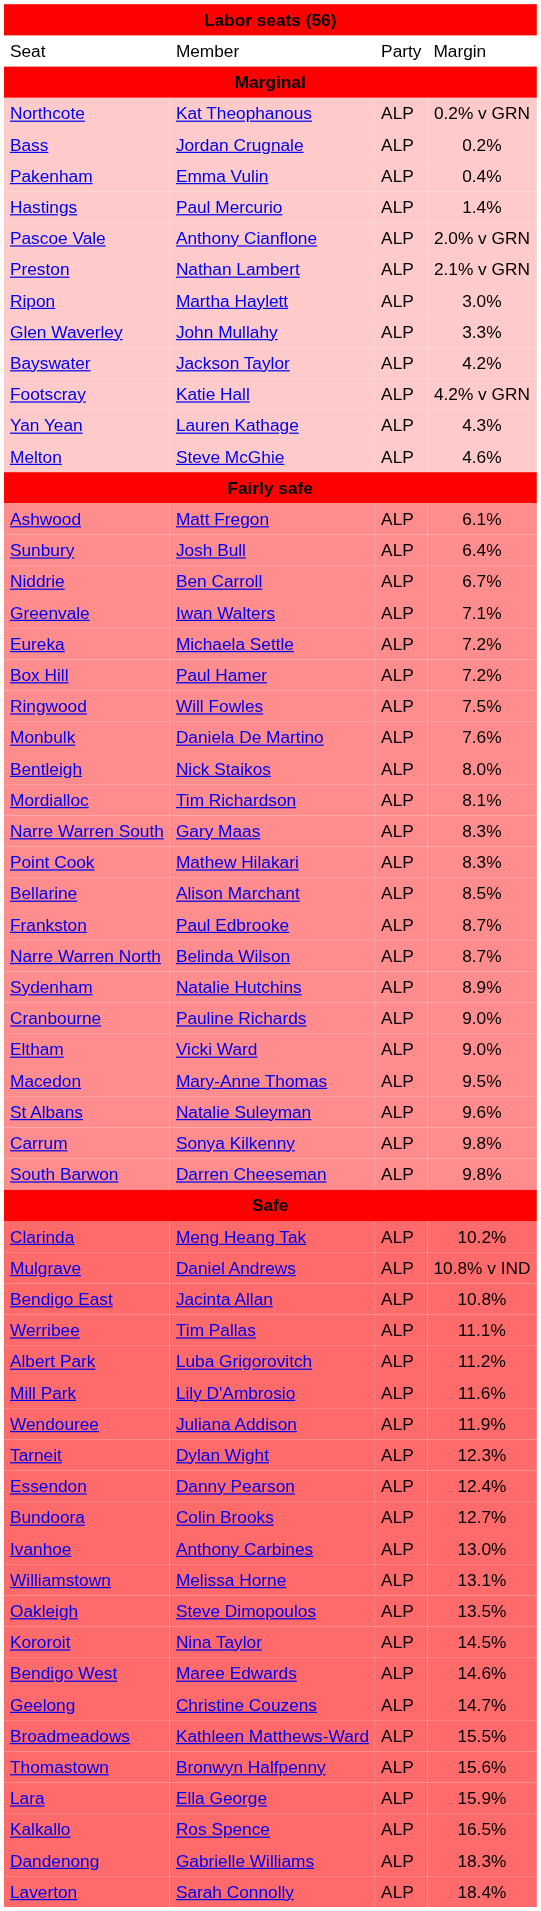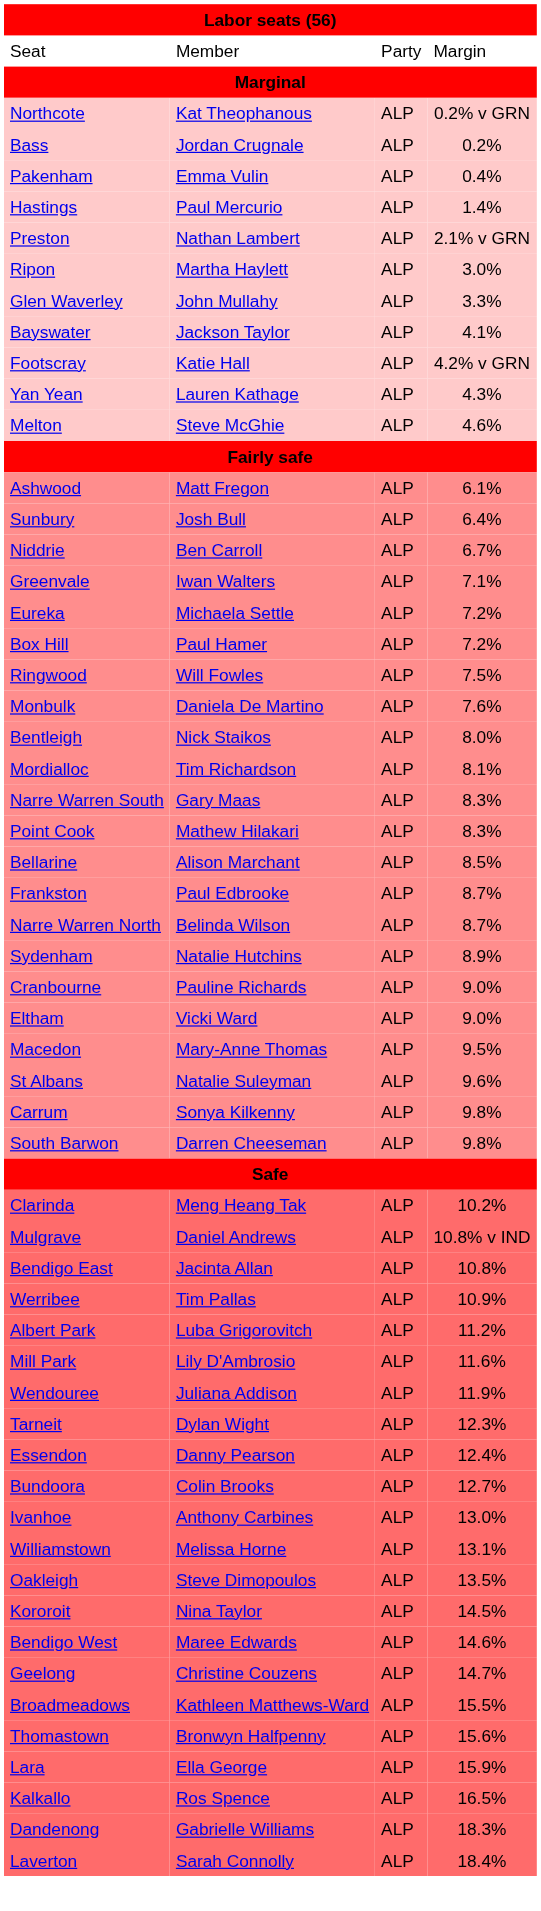 <table class="wiktable "toccolours" cellpadding="5" cellspacing="0" style="float:left; margin-right:.5em; margin-top:.4em; font-size:90%">
 <tr>
 <td colspan="4" style="text-align:center; background:red;"><span><strong>Labor seats (56)</strong></span></td>
 </tr>
 <tr>
 <td>Seat</td>
 <td>Member</td>
 <td>Party</td>
 <td>Margin</td>
 </tr>
 <tr>
 <td colspan="4" style="text-align:center; background:red;"><span><strong>Marginal</strong></span></td>
 </tr>
 <tr>
 <td style="text-align:left; background:#FFCACA;"><a href='#'>Northcote</a></td>
 <td style="text-align:left; background:#FFCACA;"><a href='#'>Kat Theophanous</a></td>
 <td style="text-align:left; background:#FFCACA;">ALP</td>
 <td style="text-align:center; background:#FFCACA;">0.2% v GRN</td>
 </tr>
 <tr>
 <td style="text-align:left; background:#FFCACA;"><a href='#'>Bass</a></td>
 <td style="text-align:left; background:#FFCACA;"><a href='#'>Jordan Crugnale</a></td>
 <td style="text-align:left; background:#FFCACA;">ALP</td>
 <td style="text-align:center; background:#FFCACA;">0.2%</td>
 </tr>
 <tr>
 <td style="text-align:left; background:#FFCACA;"><a href='#'>Pakenham</a></td>
 <td style="text-align:left; background:#FFCACA;"><a href='#'>Emma Vulin</a></td>
 <td style="text-align:left; background:#FFCACA;">ALP</td>
 <td style="text-align:center; background:#FFCACA;">0.4%</td>
 </tr>
 <tr>
 <td style="text-align:left; background:#FFCACA;"><a href='#'>Hastings</a></td>
 <td style="text-align:left; background:#FFCACA;"><a href='#'>Paul Mercurio</a></td>
 <td style="text-align:left; background:#FFCACA;">ALP</td>
 <td style="text-align:center; background:#FFCACA;">1.4%</td>
 </tr>
 <tr>
-<td style="text-align:left; background:#FFCACA;"><a href='#'>Pascoe Vale</a></td>
-<td style="text-align:left; background:#FFCACA;"><a href='#'>Anthony Cianflone</a></td>
-<td style="text-align:left; background:#FFCACA;">ALP</td>
-<td style="text-align:center; background:#FFCACA;">2.0% v GRN</td>
-</tr>
-<tr>
 <td style="text-align:left; background:#FFCACA;"><a href='#'>Preston</a></td>
 <td style="text-align:left; background:#FFCACA;"><a href='#'>Nathan Lambert</a></td>
 <td style="text-align:left; background:#FFCACA;">ALP</td>
 <td style="text-align:center; background:#FFCACA;">2.1% v GRN</td>
 </tr>
 <tr>
 <td style="text-align:left; background:#FFCACA;"><a href='#'>Ripon</a></td>
 <td style="text-align:left; background:#FFCACA;"><a href='#'>Martha Haylett</a></td>
 <td style="text-align:left; background:#FFCACA;">ALP</td>
 <td style="text-align:center; background:#FFCACA;">3.0%</td>
 </tr>
 <tr>
 <td style="text-align:left; background:#FFCACA;"><a href='#'>Glen Waverley</a></td>
 <td style="text-align:left; background:#FFCACA;"><a href='#'>John Mullahy</a></td>
 <td style="text-align:left; background:#FFCACA;">ALP</td>
 <td style="text-align:center; background:#FFCACA;">3.3%</td>
 </tr>
 <tr>
 <td style="text-align:left; background:#FFCACA;"><a href='#'>Bayswater</a></td>
 <td style="text-align:left; background:#FFCACA;"><a href='#'>Jackson Taylor</a></td>
 <td style="text-align:left; background:#FFCACA;">ALP</td>
-<td style="text-align:center; background:#FFCACA;">4.2%</td>
+<td style="text-align:center; background:#FFCACA;">4.1%</td>
 </tr>
 <tr>
 <td style="text-align:left; background:#FFCACA;"><a href='#'>Footscray</a></td>
 <td style="text-align:left; background:#FFCACA;"><a href='#'>Katie Hall</a></td>
 <td style="text-align:left; background:#FFCACA;">ALP</td>
 <td style="text-align:center; background:#FFCACA;">4.2% v GRN</td>
 </tr>
 <tr>
 <td style="text-align:left; background:#FFCACA;"><a href='#'>Yan Yean</a></td>
 <td style="text-align:left; background:#FFCACA;"><a href='#'>Lauren Kathage</a></td>
 <td style="text-align:left; background:#FFCACA;">ALP</td>
 <td style="text-align:center; background:#FFCACA;">4.3%</td>
 </tr>
 <tr>
 <td style="text-align:left; background:#FFCACA;"><a href='#'>Melton</a></td>
 <td style="text-align:left; background:#FFCACA;"><a href='#'>Steve McGhie</a></td>
 <td style="text-align:left; background:#FFCACA;">ALP</td>
 <td style="text-align:center; background:#FFCACA;">4.6%</td>
 </tr>
 <tr>
 <td colspan="4" style="text-align:center; background:red;"><span><strong>Fairly safe</strong></span></td>
 </tr>
 <tr>
 <td style="text-align:left; background:#FF8D8D;"><a href='#'>Ashwood</a></td>
 <td style="text-align:left; background:#FF8D8D;"><a href='#'>Matt Fregon</a></td>
 <td style="text-align:left; background:#FF8D8D;">ALP</td>
 <td style="text-align:center; background:#FF8D8D;">6.1%</td>
 </tr>
 <tr>
 <td style="text-align:left; background:#FF8D8D;"><a href='#'>Sunbury</a></td>
 <td style="text-align:left; background:#FF8D8D;"><a href='#'>Josh Bull</a></td>
 <td style="text-align:left; background:#FF8D8D;">ALP</td>
 <td style="text-align:center; background:#FF8D8D;">6.4%</td>
 </tr>
 <tr>
 <td style="text-align:left; background:#FF8D8D;"><a href='#'>Niddrie</a></td>
 <td style="text-align:left; background:#FF8D8D;"><a href='#'>Ben Carroll</a></td>
 <td style="text-align:left; background:#FF8D8D;">ALP</td>
 <td style="text-align:center; background:#FF8D8D;">6.7%</td>
 </tr>
 <tr>
 <td style="text-align:left; background:#FF8D8D;"><a href='#'>Greenvale</a></td>
 <td style="text-align:left; background:#FF8D8D;"><a href='#'>Iwan Walters</a></td>
 <td style="text-align:left; background:#FF8D8D;">ALP</td>
 <td style="text-align:center; background:#FF8D8D;">7.1%</td>
 </tr>
 <tr>
 <td style="text-align:left; background:#FF8D8D;"><a href='#'>Eureka</a></td>
 <td style="text-align:left; background:#FF8D8D;"><a href='#'>Michaela Settle</a></td>
 <td style="text-align:left; background:#FF8D8D;">ALP</td>
 <td style="text-align:center; background:#FF8D8D;">7.2%</td>
 </tr>
 <tr>
 <td style="text-align:left; background:#FF8D8D;"><a href='#'>Box Hill</a></td>
 <td style="text-align:left; background:#FF8D8D;"><a href='#'>Paul Hamer</a></td>
 <td style="text-align:left; background:#FF8D8D;">ALP</td>
 <td style="text-align:center; background:#FF8D8D;">7.2%</td>
 </tr>
 <tr>
 <td style="text-align:left; background:#FF8D8D;"><a href='#'>Ringwood</a></td>
 <td style="text-align:left; background:#FF8D8D;"><a href='#'>Will Fowles</a></td>
 <td style="text-align:left; background:#FF8D8D;">ALP</td>
 <td style="text-align:center; background:#FF8D8D;">7.5%</td>
 </tr>
 <tr>
 <td style="text-align:left; background:#FF8D8D;"><a href='#'>Monbulk</a></td>
 <td style="text-align:left; background:#FF8D8D;"><a href='#'>Daniela De Martino</a></td>
 <td style="text-align:left; background:#FF8D8D;">ALP</td>
 <td style="text-align:center; background:#FF8D8D;">7.6%</td>
 </tr>
 <tr>
 <td style="text-align:left; background:#FF8D8D;"><a href='#'>Bentleigh</a></td>
 <td style="text-align:left; background:#FF8D8D;"><a href='#'>Nick Staikos</a></td>
 <td style="text-align:left; background:#FF8D8D;">ALP</td>
 <td style="text-align:center; background:#FF8D8D;">8.0%</td>
 </tr>
 <tr>
 <td style="text-align:left; background:#FF8D8D;"><a href='#'>Mordialloc</a></td>
 <td style="text-align:left; background:#FF8D8D;"><a href='#'>Tim Richardson</a></td>
 <td style="text-align:left; background:#FF8D8D;">ALP</td>
 <td style="text-align:center; background:#FF8D8D;">8.1%</td>
 </tr>
 <tr>
 <td style="text-align:left; background:#FF8D8D;"><a href='#'>Narre Warren South</a></td>
 <td style="text-align:left; background:#FF8D8D;"><a href='#'>Gary Maas</a></td>
 <td style="text-align:left; background:#FF8D8D;">ALP</td>
 <td style="text-align:center; background:#FF8D8D;">8.3%</td>
 </tr>
 <tr>
 <td style="text-align:left; background:#FF8D8D;"><a href='#'>Point Cook</a></td>
 <td style="text-align:left; background:#FF8D8D;"><a href='#'>Mathew Hilakari</a></td>
 <td style="text-align:left; background:#FF8D8D;">ALP</td>
 <td style="text-align:center; background:#FF8D8D;">8.3%</td>
 </tr>
 <tr>
 <td style="text-align:left; background:#FF8D8D;"><a href='#'>Bellarine</a></td>
 <td style="text-align:left; background:#FF8D8D;"><a href='#'>Alison Marchant</a></td>
 <td style="text-align:left; background:#FF8D8D;">ALP</td>
 <td style="text-align:center; background:#FF8D8D;">8.5%</td>
 </tr>
 <tr>
 <td style="text-align:left; background:#FF8D8D;"><a href='#'>Frankston</a></td>
 <td style="text-align:left; background:#FF8D8D;"><a href='#'>Paul Edbrooke</a></td>
 <td style="text-align:left; background:#FF8D8D;">ALP</td>
 <td style="text-align:center; background:#FF8D8D;">8.7%</td>
 </tr>
 <tr>
 <td style="text-align:left; background:#FF8D8D;"><a href='#'>Narre Warren North</a></td>
 <td style="text-align:left; background:#FF8D8D;"><a href='#'>Belinda Wilson</a></td>
 <td style="text-align:left; background:#FF8D8D;">ALP</td>
 <td style="text-align:center; background:#FF8D8D;">8.7%</td>
 </tr>
 <tr>
 <td style="text-align:left; background:#FF8D8D;"><a href='#'>Sydenham</a></td>
 <td style="text-align:left; background:#FF8D8D;"><a href='#'>Natalie Hutchins</a></td>
 <td style="text-align:left; background:#FF8D8D;">ALP</td>
 <td style="text-align:center; background:#FF8D8D;">8.9%</td>
 </tr>
 <tr>
 <td style="text-align:left; background:#FF8D8D;"><a href='#'>Cranbourne</a></td>
 <td style="text-align:left; background:#FF8D8D;"><a href='#'>Pauline Richards</a></td>
 <td style="text-align:left; background:#FF8D8D;">ALP</td>
 <td style="text-align:center; background:#FF8D8D;">9.0%</td>
 </tr>
 <tr>
 <td style="text-align:left; background:#FF8D8D;"><a href='#'>Eltham</a></td>
 <td style="text-align:left; background:#FF8D8D;"><a href='#'>Vicki Ward</a></td>
 <td style="text-align:left; background:#FF8D8D;">ALP</td>
 <td style="text-align:center; background:#FF8D8D;">9.0%</td>
 </tr>
 <tr>
 <td style="text-align:left; background:#FF8D8D;"><a href='#'>Macedon</a></td>
 <td style="text-align:left; background:#FF8D8D;"><a href='#'>Mary-Anne Thomas</a></td>
 <td style="text-align:left; background:#FF8D8D;">ALP</td>
 <td style="text-align:center; background:#FF8D8D;">9.5%</td>
 </tr>
 <tr>
 <td style="text-align:left; background:#FF8D8D;"><a href='#'>St Albans</a></td>
 <td style="text-align:left; background:#FF8D8D;"><a href='#'>Natalie Suleyman</a></td>
 <td style="text-align:left; background:#FF8D8D;">ALP</td>
 <td style="text-align:center; background:#FF8D8D;">9.6%</td>
 </tr>
 <tr>
 <td style="text-align:left; background:#FF8D8D;"><a href='#'>Carrum</a></td>
 <td style="text-align:left; background:#FF8D8D;"><a href='#'>Sonya Kilkenny</a></td>
 <td style="text-align:left; background:#FF8D8D;">ALP</td>
 <td style="text-align:center; background:#FF8D8D;">9.8%</td>
 </tr>
 <tr>
 <td style="text-align:left; background:#FF8D8D;"><a href='#'>South Barwon</a></td>
 <td style="text-align:left; background:#FF8D8D;"><a href='#'>Darren Cheeseman</a></td>
 <td style="text-align:left; background:#FF8D8D;">ALP</td>
 <td style="text-align:center; background:#FF8D8D;">9.8%</td>
 </tr>
 <tr>
 <td colspan="4" style="text-align:center; background:red;"><span><strong>Safe</strong></span></td>
 </tr>
 <tr>
 <td style="text-align:left; background:#FF6B6B;"><a href='#'>Clarinda</a></td>
 <td style="text-align:left; background:#FF6B6B;"><a href='#'>Meng Heang Tak</a></td>
 <td style="text-align:left; background:#FF6B6B;">ALP</td>
 <td style="text-align:center; background:#FF6B6B;">10.2%</td>
 </tr>
 <tr>
 <td style="text-align:left; background:#FF6B6B;"><a href='#'>Mulgrave</a></td>
 <td style="text-align:left; background:#FF6B6B;"><a href='#'>Daniel Andrews</a></td>
 <td style="text-align:left; background:#FF6B6B;">ALP</td>
 <td style="text-align:center; background:#FF6B6B;">10.8% v IND</td>
 </tr>
 <tr>
 <td style="text-align:left; background:#FF6B6B;"><a href='#'>Bendigo East</a></td>
 <td style="text-align:left; background:#FF6B6B;"><a href='#'>Jacinta Allan</a></td>
 <td style="text-align:left; background:#FF6B6B;">ALP</td>
 <td style="text-align:center; background:#FF6B6B;">10.8%</td>
 </tr>
 <tr>
 <td style="text-align:left; background:#FF6B6B;"><a href='#'>Werribee</a></td>
 <td style="text-align:left; background:#FF6B6B;"><a href='#'>Tim Pallas</a></td>
 <td style="text-align:left; background:#FF6B6B;">ALP</td>
-<td style="text-align:center; background:#FF6B6B;">11.1%</td>
+<td style="text-align:center; background:#FF6B6B;">10.9%</td>
 </tr>
 <tr>
 <td style="text-align:left; background:#FF6B6B;"><a href='#'>Albert Park</a></td>
 <td style="text-align:left; background:#FF6B6B;"><a href='#'>Luba Grigorovitch</a></td>
 <td style="text-align:left; background:#FF6B6B;">ALP</td>
 <td style="text-align:center; background:#FF6B6B;">11.2%</td>
 </tr>
 <tr>
 <td style="text-align:left; background:#FF6B6B;"><a href='#'>Mill Park</a></td>
 <td style="text-align:left; background:#FF6B6B;"><a href='#'>Lily D'Ambrosio</a></td>
 <td style="text-align:left; background:#FF6B6B;">ALP</td>
 <td style="text-align:center; background:#FF6B6B;">11.6%</td>
 </tr>
 <tr>
 <td style="text-align:left; background:#FF6B6B;"><a href='#'>Wendouree</a></td>
 <td style="text-align:left; background:#FF6B6B;"><a href='#'>Juliana Addison</a></td>
 <td style="text-align:left; background:#FF6B6B;">ALP</td>
 <td style="text-align:center; background:#FF6B6B;">11.9%</td>
 </tr>
 <tr>
 <td style="text-align:left; background:#FF6B6B;"><a href='#'>Tarneit</a></td>
 <td style="text-align:left; background:#FF6B6B;"><a href='#'>Dylan Wight</a></td>
 <td style="text-align:left; background:#FF6B6B;">ALP</td>
 <td style="text-align:center; background:#FF6B6B;">12.3%</td>
 </tr>
 <tr>
 <td style="text-align:left; background:#FF6B6B;"><a href='#'>Essendon</a></td>
 <td style="text-align:left; background:#FF6B6B;"><a href='#'>Danny Pearson</a></td>
 <td style="text-align:left; background:#FF6B6B;">ALP</td>
 <td style="text-align:center; background:#FF6B6B;">12.4%</td>
 </tr>
 <tr>
 <td style="text-align:left; background:#FF6B6B;"><a href='#'>Bundoora</a></td>
 <td style="text-align:left; background:#FF6B6B;"><a href='#'>Colin Brooks</a></td>
 <td style="text-align:left; background:#FF6B6B;">ALP</td>
 <td style="text-align:center; background:#FF6B6B;">12.7%</td>
 </tr>
 <tr>
 <td style="text-align:left; background:#FF6B6B;"><a href='#'>Ivanhoe</a></td>
 <td style="text-align:left; background:#FF6B6B;"><a href='#'>Anthony Carbines</a></td>
 <td style="text-align:left; background:#FF6B6B;">ALP</td>
 <td style="text-align:center; background:#FF6B6B;">13.0%</td>
 </tr>
 <tr>
 <td style="text-align:left; background:#FF6B6B;"><a href='#'>Williamstown</a></td>
 <td style="text-align:left; background:#FF6B6B;"><a href='#'>Melissa Horne</a></td>
 <td style="text-align:left; background:#FF6B6B;">ALP</td>
 <td style="text-align:center; background:#FF6B6B;">13.1%</td>
 </tr>
 <tr>
 <td style="text-align:left; background:#FF6B6B;"><a href='#'>Oakleigh</a></td>
 <td style="text-align:left; background:#FF6B6B;"><a href='#'>Steve Dimopoulos</a></td>
 <td style="text-align:left; background:#FF6B6B;">ALP</td>
 <td style="text-align:center; background:#FF6B6B;">13.5%</td>
 </tr>
 <tr>
 <td style="text-align:left; background:#FF6B6B;"><a href='#'>Kororoit</a></td>
 <td style="text-align:left; background:#FF6B6B;"><a href='#'>Nina Taylor</a></td>
 <td style="text-align:left; background:#FF6B6B;">ALP</td>
 <td style="text-align:center; background:#FF6B6B;">14.5%</td>
 </tr>
 <tr>
 <td style="text-align:left; background:#FF6B6B;"><a href='#'>Bendigo West</a></td>
 <td style="text-align:left; background:#FF6B6B;"><a href='#'>Maree Edwards</a></td>
 <td style="text-align:left; background:#FF6B6B;">ALP</td>
 <td style="text-align:center; background:#FF6B6B;">14.6%</td>
 </tr>
 <tr>
 <td style="text-align:left; background:#FF6B6B;"><a href='#'>Geelong</a></td>
 <td style="text-align:left; background:#FF6B6B;"><a href='#'>Christine Couzens</a></td>
 <td style="text-align:left; background:#FF6B6B;">ALP</td>
 <td style="text-align:center; background:#FF6B6B;">14.7%</td>
 </tr>
 <tr>
 <td style="text-align:left; background:#FF6B6B;"><a href='#'>Broadmeadows</a></td>
 <td style="text-align:left; background:#FF6B6B;"><a href='#'>Kathleen Matthews-Ward</a></td>
 <td style="text-align:left; background:#FF6B6B;">ALP</td>
 <td style="text-align:center; background:#FF6B6B;">15.5%</td>
 </tr>
 <tr>
 <td style="text-align:left; background:#FF6B6B;"><a href='#'>Thomastown</a></td>
 <td style="text-align:left; background:#FF6B6B;"><a href='#'>Bronwyn Halfpenny</a></td>
 <td style="text-align:left; background:#FF6B6B;">ALP</td>
 <td style="text-align:center; background:#FF6B6B;">15.6%</td>
 </tr>
 <tr>
 <td style="text-align:left; background:#FF6B6B;"><a href='#'>Lara</a></td>
 <td style="text-align:left; background:#FF6B6B;"><a href='#'>Ella George</a></td>
 <td style="text-align:left; background:#FF6B6B;">ALP</td>
 <td style="text-align:center; background:#FF6B6B;">15.9%</td>
 </tr>
 <tr>
 <td style="text-align:left; background:#FF6B6B;"><a href='#'>Kalkallo</a></td>
 <td style="text-align:left; background:#FF6B6B;"><a href='#'>Ros Spence</a></td>
 <td style="text-align:left; background:#FF6B6B;">ALP</td>
 <td style="text-align:center; background:#FF6B6B;">16.5%</td>
 </tr>
 <tr>
 <td style="text-align:left; background:#FF6B6B;"><a href='#'>Dandenong</a></td>
 <td style="text-align:left; background:#FF6B6B;"><a href='#'>Gabrielle Williams</a></td>
 <td style="text-align:left; background:#FF6B6B;">ALP</td>
 <td style="text-align:center; background:#FF6B6B;">18.3%</td>
 </tr>
 <tr>
 <td style="text-align:left; background:#FF6B6B;"><a href='#'>Laverton</a></td>
 <td style="text-align:left; background:#FF6B6B;"><a href='#'>Sarah Connolly</a></td>
 <td style="text-align:left; background:#FF6B6B;">ALP</td>
 <td style="text-align:center; background:#FF6B6B;">18.4%</td>
 </tr>
 </table>
